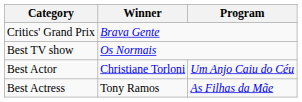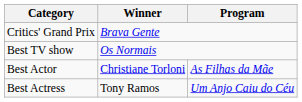 <table class="wikitable">
 <tr>
 <th>Category</th>
 <th>Winner</th>
 <th>Program</th>
 </tr>
 <tr>
 <td>Critics' Grand Prix</td>
 <td colspan="2"><em><a href='#'>Brava Gente</a></em></td>
 </tr>
 <tr>
 <td>Best TV show</td>
 <td colspan="2"><em><a href='#'>Os Normais</a></em></td>
 </tr>
 <tr>
 <td>Best Actor</td>
 <td><a href='#'>Christiane Torloni</a></td>
-<td><em><a href='#'>Um Anjo Caiu do Céu</a></em></td>
+<td><em><a href='#'>As Filhas da Mãe</a></em></td>
 </tr>
 <tr>
 <td>Best Actress</td>
 <td>Tony Ramos</td>
-<td><em><a href='#'>As Filhas da Mãe</a></em></td>
+<td><em><a href='#'>Um Anjo Caiu do Céu</a></em></td>
 </tr>
 </table>
